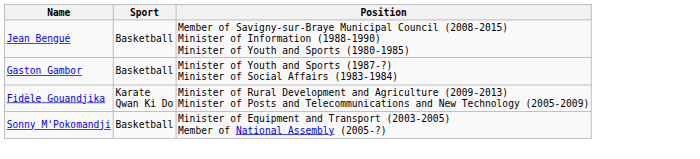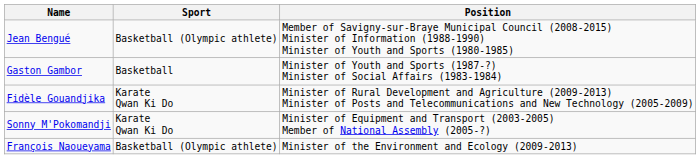 <table class="wikitable">
 <tr>
 <th>Name</th>
 <th>Sport</th>
 <th>Position</th>
 </tr>
 <tr>
 <td data-sort-value="Bengué,Jean"><a href='#'>Jean Bengué</a></td>
-<td>Basketball</td>
+<td>Basketball (Olympic athlete)</td>
 <td>Member of Savigny-sur-Braye Municipal Council (2008-2015)<br>Minister of Information (1988-1990)<br>Minister of Youth and Sports (1980-1985)</td>
 </tr>
 <tr>
 <td data-sort-value="Gambor,Gaston"><a href='#'>Gaston Gambor</a></td>
 <td>Basketball</td>
 <td>Minister of Youth and Sports (1987-?)<br>Minister of Social Affairs (1983-1984)</td>
 </tr>
 <tr>
 <td data-sort-value="Gouandjika,Fidèle"><a href='#'>Fidèle Gouandjika</a></td>
 <td>Karate <br> Qwan Ki Do</td>
 <td>Minister of Rural Development and Agriculture (2009-2013)<br>Minister of Posts and Telecommunications and New Technology (2005-2009)</td>
 </tr>
 <tr>
 <td data-sort-value="M'Pokomandji,Sonny"><a href='#'>Sonny M'Pokomandji</a></td>
-<td>Basketball</td>
+<td>Karate <br> Qwan Ki Do</td>
 <td>Minister of Equipment and Transport (2003-2005)<br>Member of <a href='#'>National Assembly</a> (2005-?)</td>
 </tr>
+<tr>
+<td data-sort-value="Naoueyama, François "><a href='#'>François Naoueyama</a></td>
+<td>Basketball (Olympic athlete)</td>
+<td>Minister of the Environment and Ecology (2009-2013)</td>
+</tr>
 </table>
